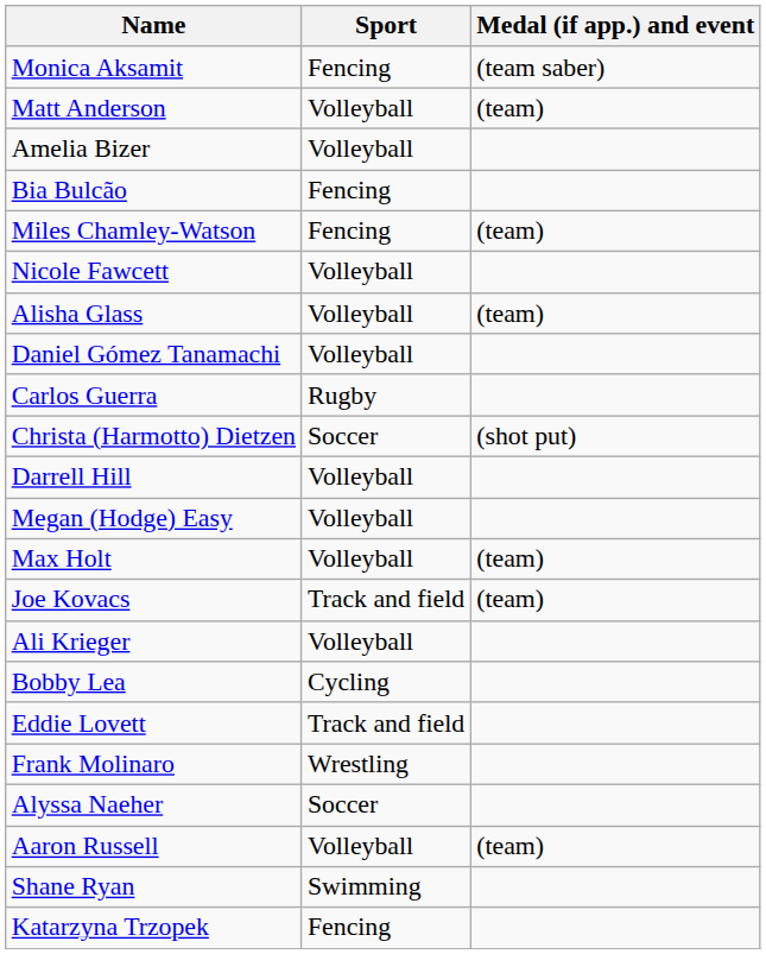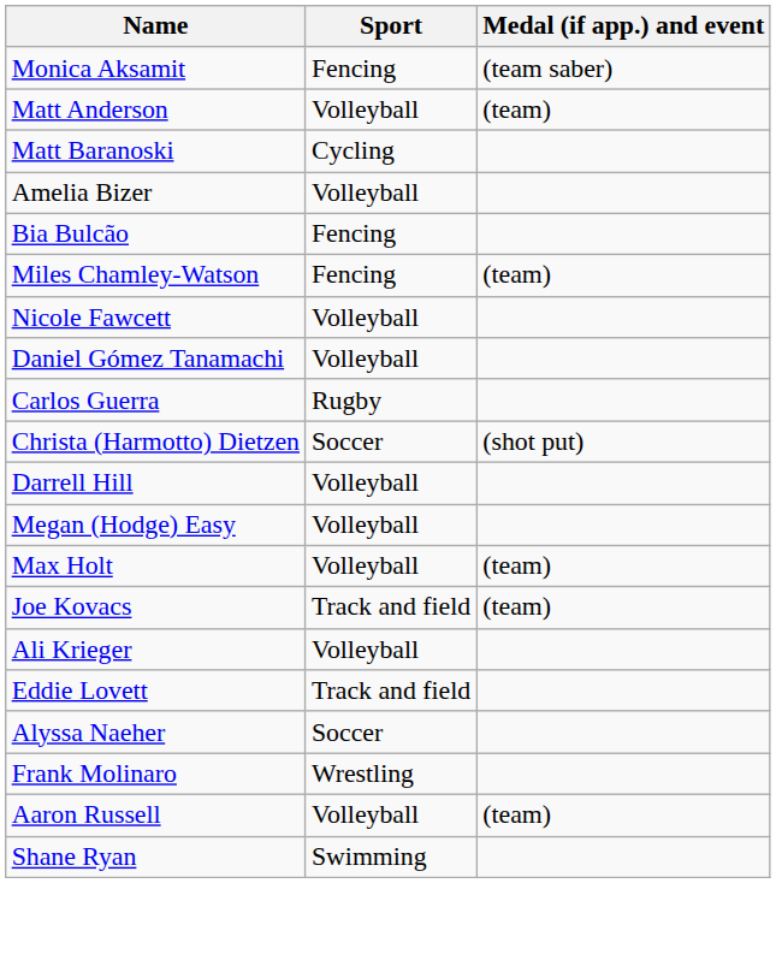 <table class="wikitable">
 <tr>
 <th>Name</th>
 <th>Sport</th>
 <th>Medal (if app.) and event</th>
 </tr>
 <tr>
 <td> <a href='#'>Monica Aksamit</a></td>
 <td>Fencing</td>
 <td> (team saber)</td>
 </tr>
 <tr>
 <td> <a href='#'>Matt Anderson</a></td>
 <td>Volleyball</td>
 <td> (team)</td>
+</tr>
+<tr>
+<td> <a href='#'>Matt Baranoski</a></td>
+<td>Cycling</td>
+<td></td>
 </tr>
 <tr>
 <td> Amelia Bizer</td>
 <td>Volleyball</td>
 <td></td>
 </tr>
 <tr>
 <td> <a href='#'>Bia Bulcão</a></td>
 <td>Fencing</td>
 <td></td>
 </tr>
 <tr>
 <td> <a href='#'>Miles Chamley-Watson</a></td>
 <td>Fencing</td>
 <td> (team)</td>
 </tr>
 <tr>
 <td> <a href='#'>Nicole Fawcett</a></td>
 <td>Volleyball</td>
 <td></td>
-</tr>
-<tr>
-<td> <a href='#'>Alisha Glass</a></td>
-<td>Volleyball</td>
-<td> (team)</td>
 </tr>
 <tr>
 <td> <a href='#'>Daniel Gómez Tanamachi</a></td>
 <td>Volleyball</td>
 <td></td>
 </tr>
 <tr>
 <td> <a href='#'>Carlos Guerra</a></td>
 <td>Rugby</td>
 <td></td>
 </tr>
 <tr>
 <td> <a href='#'>Christa (Harmotto) Dietzen</a></td>
 <td>Soccer</td>
 <td> (shot put)</td>
 </tr>
 <tr>
 <td> <a href='#'>Darrell Hill</a></td>
 <td>Volleyball</td>
 <td></td>
 </tr>
 <tr>
 <td> <a href='#'>Megan (Hodge) Easy</a></td>
 <td>Volleyball</td>
 <td></td>
 </tr>
 <tr>
 <td> <a href='#'>Max Holt</a></td>
 <td>Volleyball</td>
 <td> (team)</td>
 </tr>
 <tr>
 <td> <a href='#'>Joe Kovacs</a></td>
 <td>Track and field</td>
 <td> (team)</td>
 </tr>
 <tr>
 <td> <a href='#'>Ali Krieger</a></td>
 <td>Volleyball</td>
 <td></td>
 </tr>
 <tr>
-<td> <a href='#'>Bobby Lea</a></td>
-<td>Cycling</td>
+<td> <a href='#'>Eddie Lovett</a></td>
+<td>Track and field</td>
 <td></td>
 </tr>
 <tr>
-<td> <a href='#'>Eddie Lovett</a></td>
-<td>Track and field</td>
+<td> <a href='#'>Alyssa Naeher</a></td>
+<td>Soccer</td>
 <td></td>
 </tr>
 <tr --->
 <td> <a href='#'>Frank Molinaro</a></td>
 <td>Wrestling</td>
-<td></td>
-</tr>
-<tr>
-<td> <a href='#'>Alyssa Naeher</a></td>
-<td>Soccer</td>
 <td></td>
 </tr>
 <tr>
 <td> <a href='#'>Aaron Russell</a></td>
 <td>Volleyball</td>
 <td> (team)</td>
 </tr>
 <tr>
 <td> <a href='#'>Shane Ryan</a></td>
 <td>Swimming</td>
 <td></td>
 </tr>
 <tr>
-<td> <a href='#'>Katarzyna Trzopek</a></td>
-<td>Fencing</td>
-<td></td>
-</tr>
-<tr>
 </tr>
 </table>
